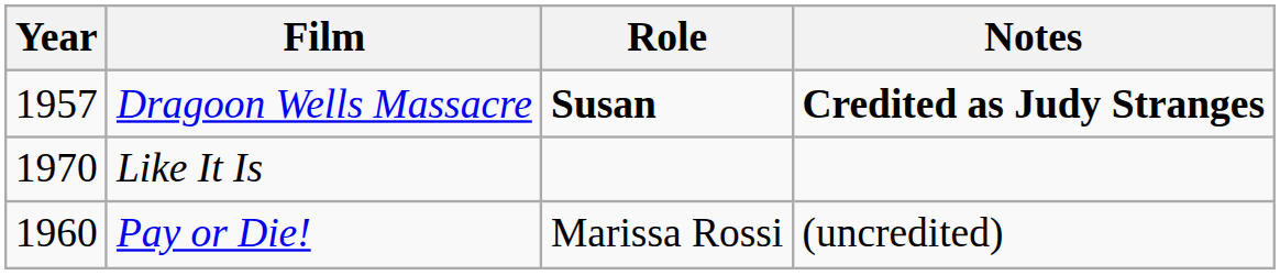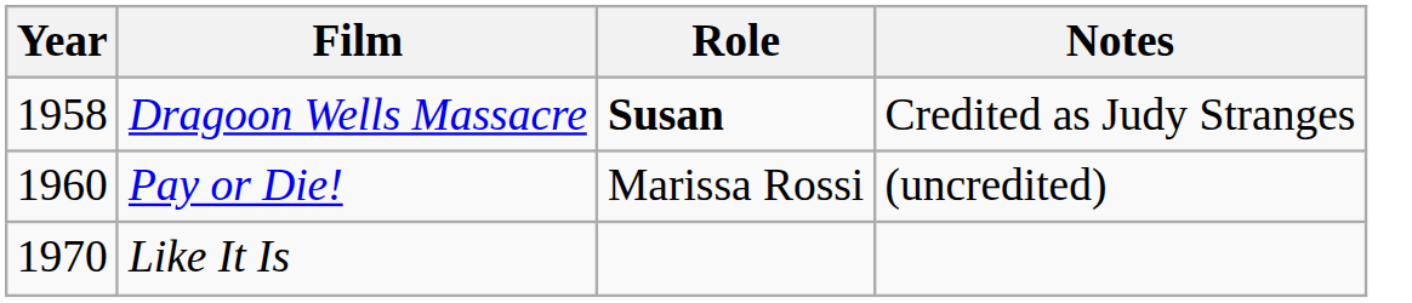 <table class="wikitable sortable">
 <tr>
 <th>Year</th>
 <th>Film</th>
 <th>Role</th>
 <th class="unsortable">Notes</th>
 </tr>
 <tr>
-<td>1957</td>
+<td>1958</td>
 <td><em><a href='#'>Dragoon Wells Massacre</a></em></td>
 <td><strong>Susan</strong></td>
-<td><strong>Credited as Judy Stranges</strong></td>
+<td>Credited as Judy Stranges</td>
+</tr>
+<tr>
+<td>1960</td>
+<td><em><a href='#'>Pay or Die!</a></em></td>
+<td>Marissa Rossi</td>
+<td>(uncredited)</td>
 </tr>
 <tr>
 <td>1970</td>
 <td><em>Like It Is</em></td>
 <td></td>
 <td></td>
 </tr>
-<tr>
-<td>1960</td>
-<td><em><a href='#'>Pay or Die!</a></em></td>
-<td>Marissa Rossi</td>
-<td>(uncredited)</td>
-</tr>
 </table>
